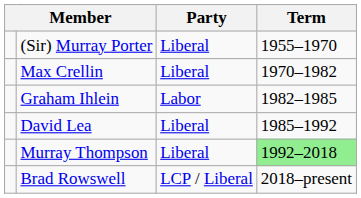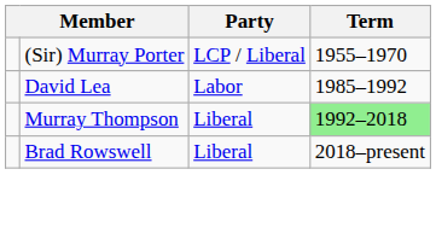 <table class="wikitable">
 <tr>
 <th colspan="2">Member</th>
 <th>Party</th>
 <th>Term</th>
 </tr>
 <tr>
 <td> </td>
 <td>(Sir) <a href='#'>Murray Porter</a></td>
-<td><a href='#'>Liberal</a></td>
+<td><a href='#'>LCP</a> / <a href='#'>Liberal</a></td>
 <td>1955–1970</td>
 </tr>
 <tr>
 <td> </td>
-<td><a href='#'>Max Crellin</a></td>
-<td><a href='#'>Liberal</a></td>
-<td>1970–1982</td>
-</tr>
-<tr>
-<td> </td>
-<td><a href='#'>Graham Ihlein</a></td>
+<td><a href='#'>David Lea</a></td>
 <td><a href='#'>Labor</a></td>
-<td>1982–1985</td>
-</tr>
-<tr>
-<td> </td>
-<td><a href='#'>David Lea</a></td>
-<td><a href='#'>Liberal</a></td>
 <td>1985–1992</td>
 </tr>
 <tr>
 <td> </td>
 <td><a href='#'>Murray Thompson</a></td>
 <td><a href='#'>Liberal</a></td>
 <td style="background: lightgreen;">1992–2018</td>
 </tr>
 <tr>
 <td> </td>
 <td><a href='#'>Brad Rowswell</a></td>
-<td><a href='#'>LCP</a> / <a href='#'>Liberal</a></td>
+<td><a href='#'>Liberal</a></td>
 <td>2018–present</td>
 </tr>
 </table>
